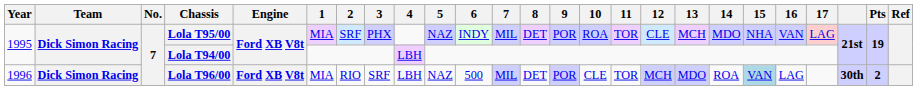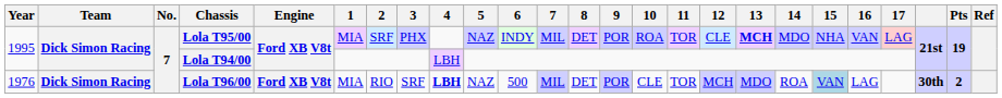 <table class="wikitable" style="text-align:center; font-size:85%">
 <tr>
 <th>Year</th>
 <th>Team</th>
 <th>No.</th>
 <th>Chassis</th>
 <th>Engine</th>
 <th>1</th>
 <th>2</th>
 <th>3</th>
 <th>4</th>
 <th>5</th>
 <th>6</th>
 <th>7</th>
 <th>8</th>
 <th>9</th>
 <th>10</th>
 <th>11</th>
 <th>12</th>
 <th>13</th>
 <th>14</th>
 <th>15</th>
 <th>16</th>
 <th>17</th>
 <th></th>
 <th>Pts</th>
 <th>Ref</th>
 </tr>
 <tr>
 <td rowspan=2><a href='#'>1995</a></td>
 <th rowspan=2 nowrap><a href='#'>Dick Simon Racing</a></th>
 <th rowspan=3>7</th>
 <th nowrap><a href='#'>Lola T95/00</a></th>
 <th rowspan=2 nowrap><a href='#'>Ford</a> <a href='#'>XB</a> <a href='#'>V8</a><a href='#'>t</a></th>
 <td style="background:#EFCFFF;"><a href='#'>MIA</a><br></td>
 <td style="background:#CFEAFF;"><a href='#'>SRF</a><br></td>
 <td style="background:#CFCFFF;"><a href='#'>PHX</a><br></td>
 <td></td>
 <td style="background:#CFCFFF;"><a href='#'>NAZ</a><br></td>
 <td style="background:#DFFFDF;"><a href='#'>INDY</a><br></td>
 <td style="background:#CFCFFF;"><a href='#'>MIL</a><br></td>
 <td style="background:#EFCFFF;"><a href='#'>DET</a><br></td>
 <td style="background:#CFCFFF;"><a href='#'>POR</a><br></td>
 <td style="background:#CFCFFF;"><a href='#'>ROA</a><br></td>
 <td style="background:#EFCFFF;"><a href='#'>TOR</a><br></td>
 <td style="background:#CFEAFF;"><a href='#'>CLE</a><br></td>
-<td style="background:#EFCFFF;"><a href='#'>MCH</a><br></td>
+<td style="background:#EFCFFF;"><strong><a href='#'>MCH</a><br></strong></td>
 <td style="background:#CFCFFF;"><a href='#'>MDO</a><br></td>
 <td style="background:#CFCFFF;"><a href='#'>NHA</a><br></td>
 <td style="background:#CFCFFF;"><a href='#'>VAN</a><br></td>
 <td style="background:#FFCFCF;"><a href='#'>LAG</a><br></td>
 <th rowspan=2 style="background:#CFCFFF;">21st</th>
 <th rowspan=2 style="background:#CFCFFF;">19</th>
 <th rowspan=2></th>
 </tr>
 <tr>
 <th nowrap><a href='#'>Lola T94/00</a></th>
 <td colspan=3></td>
 <td style="background:#EFCFFF;"><a href='#'>LBH</a><br></td>
 <td colspan=13></td>
 </tr>
 <tr>
-<td><a href='#'>1996</a></td>
+<td><a href='#'>1976</a></td>
 <th nowrap><a href='#'>Dick Simon Racing</a></th>
 <th nowrap><a href='#'>Lola T96/00</a></th>
 <th nowrap><a href='#'>Ford</a> <a href='#'>XB</a> <a href='#'>V8</a><a href='#'>t</a></th>
 <td><a href='#'>MIA</a></td>
 <td><a href='#'>RIO</a></td>
 <td><a href='#'>SRF</a></td>
-<td><a href='#'>LBH</a></td>
+<td><strong><a href='#'>LBH</a></strong></td>
 <td><a href='#'>NAZ</a></td>
 <td><a href='#'>500</a></td>
 <td style="background:#CFCFFF;"><a href='#'>MIL</a><br></td>
 <td><a href='#'>DET</a></td>
 <td style="background:#CFCFFF;"><a href='#'>POR</a><br></td>
 <td><a href='#'>CLE</a></td>
 <td><a href='#'>TOR</a></td>
 <td style="background:#CFCFFF;"><a href='#'>MCH</a><br></td>
 <td style="background:#CFCFFF;"><a href='#'>MDO</a><br></td>
 <td><a href='#'>ROA</a></td>
 <td style="background: lightblue;"><a href='#'>VAN</a></td>
 <td><a href='#'>LAG</a></td>
 <td></td>
 <th style="background:#CFCFFF;">30th</th>
 <th style="background:#CFCFFF;">2</th>
 <th></th>
 </tr>
 </table>
